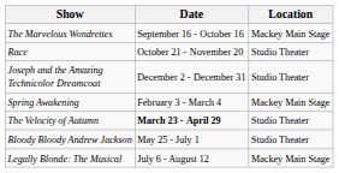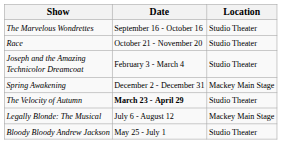 <table class="wikitable">
 <tr>
 <th>Show</th>
 <th>Date</th>
 <th>Location</th>
 </tr>
 <tr>
 <td><em><small>The Marvelous Wondrettes</small></em></td>
 <td><small>September 16 -</small> <small>October 16</small></td>
-<td><small>Mackey Main Stage</small></td>
+<td><small>Studio Theater</small></td>
 </tr>
 <tr>
 <td><em><small>Race</small></em></td>
 <td><small>October 21 -</small> <small>November 20</small></td>
 <td><small>Studio Theater</small></td>
 </tr>
 <tr>
 <td><em><small>Joseph and the Amazing</small></em><br><em><small>Technicolor Dreamcoat</small></em></td>
-<td><small>December 2 -</small> <small>December 31</small></td>
+<td><small>February 3 -</small> <small>March 4</small></td>
 <td><small>Studio Theater</small></td>
 </tr>
 <tr>
 <td><em><small>Spring Awakening</small></em></td>
-<td><small>February 3 -</small> <small>March 4</small></td>
+<td><small>December 2 -</small> <small>December 31</small></td>
 <td><small>Mackey Main Stage</small></td>
 </tr>
 <tr>
 <td><em><small>The Velocity of Autumn</small></em></td>
 <td><strong><small>March 23 -</small> <small>April 29</small></strong></td>
 <td><small>Studio Theater</small></td>
 </tr>
 <tr>
+<td><em><small>Legally Blonde: The Musical</small></em></td>
+<td><small>July 6 - August 12</small></td>
+<td><small>Mackey Main Stage</small></td>
+</tr>
+<tr>
 <td><em><small>Bloody Bloody Andrew Jackson</small></em></td>
 <td><small>May 25 - July 1</small></td>
 <td><small>Studio Theater</small></td>
 </tr>
-<tr>
-<td><em><small>Legally Blonde: The Musical</small></em></td>
-<td><small>July 6 - August 12</small></td>
-<td><small>Mackey Main Stage</small></td>
-</tr>
 </table>
